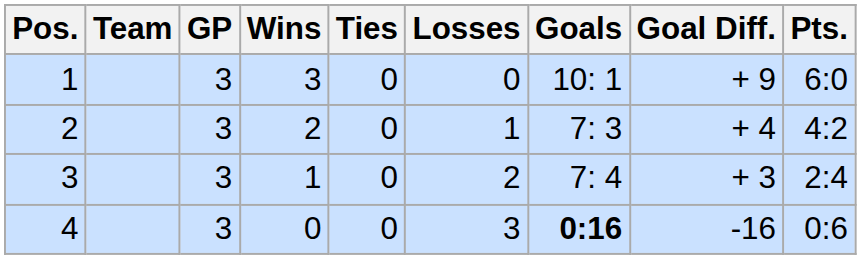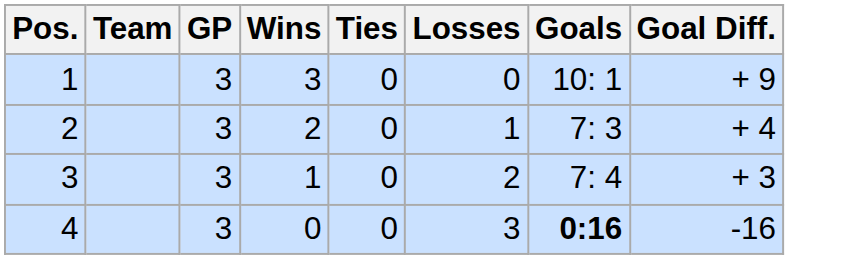 <table class="wikitable">
 <tr>
 <th>Pos.</th>
 <th>Team</th>
 <th>GP</th>
 <th>Wins</th>
 <th>Ties</th>
 <th>Losses</th>
 <th>Goals</th>
 <th>Goal Diff.</th>
-<th>Pts.</th>
 </tr>
 <tr bgcolor="#CAE1FF" align="right">
 <td>1</td>
 <td align="left"></td>
 <td>3</td>
 <td>3</td>
 <td>0</td>
 <td>0</td>
 <td>10: 1</td>
 <td>+ 9</td>
-<td>6:0</td>
 </tr>
 <tr bgcolor="#CAE1FF" align="right">
 <td>2</td>
 <td align="left"></td>
 <td>3</td>
 <td>2</td>
 <td>0</td>
 <td>1</td>
 <td>7: 3</td>
 <td>+ 4</td>
-<td>4:2</td>
 </tr>
 <tr bgcolor="#CAE1FF" align="right">
 <td>3</td>
 <td align="left"></td>
 <td>3</td>
 <td>1</td>
 <td>0</td>
 <td>2</td>
 <td>7: 4</td>
 <td>+ 3</td>
-<td>2:4</td>
 </tr>
 <tr bgcolor="#CAE1FF" align="right">
 <td>4</td>
 <td align="left"></td>
 <td>3</td>
 <td>0</td>
 <td>0</td>
 <td>3</td>
 <td><strong>0:16</strong></td>
 <td>-16</td>
-<td>0:6</td>
 </tr>
 </table>
